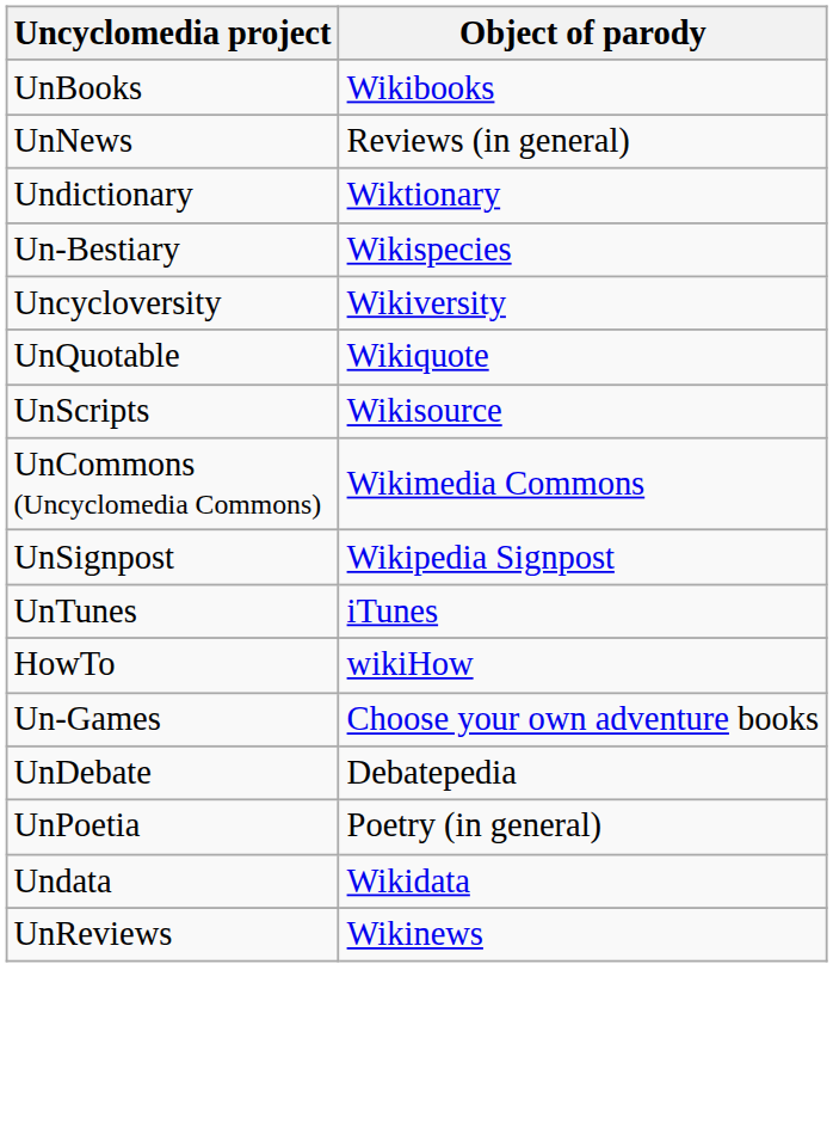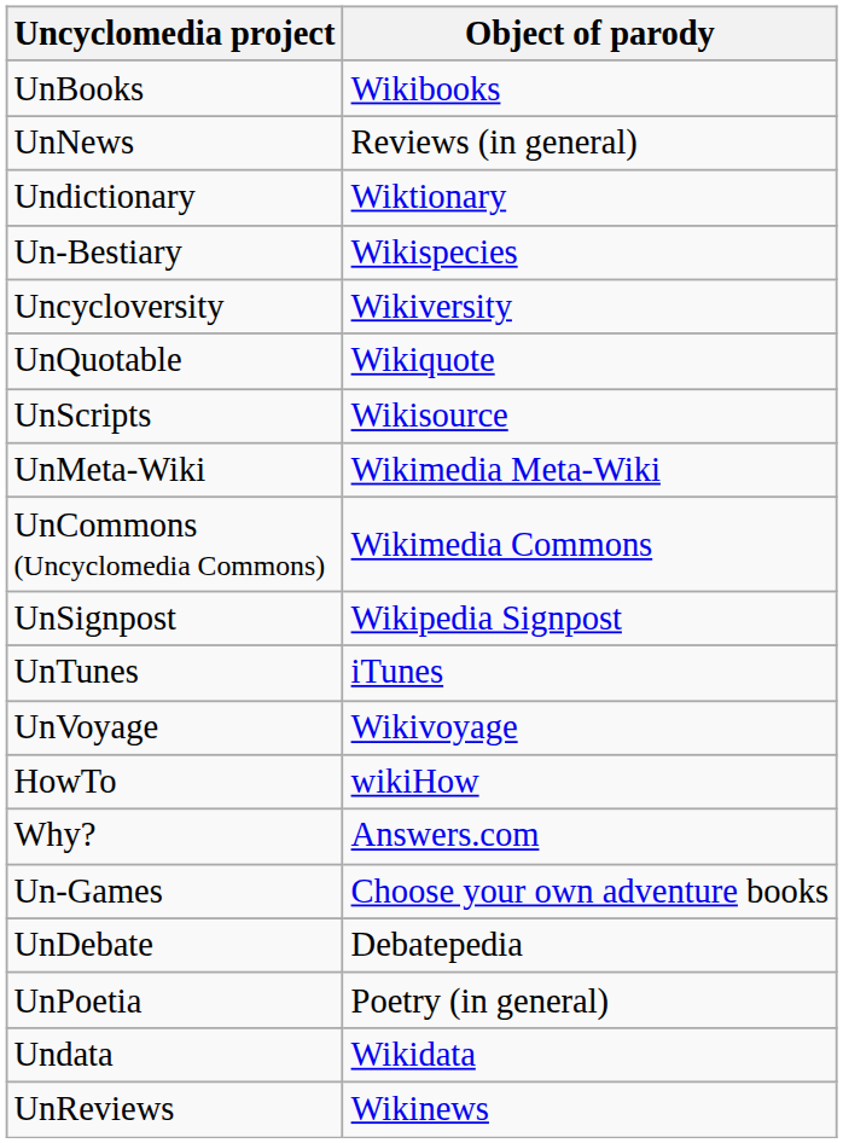 <table class="wikitable" style="float:right; margin:1em 2em;">
 <tr>
 <th>Uncyclomedia project</th>
 <th>Object of parody</th>
 </tr>
 <tr>
 <td>UnBooks</td>
 <td><a href='#'>Wikibooks</a></td>
 </tr>
 <tr>
 <td>UnNews</td>
 <td>Reviews (in general)</td>
 </tr>
 <tr>
 <td>Undictionary</td>
 <td><a href='#'>Wiktionary</a></td>
 </tr>
 <tr>
 <td>Un-Bestiary</td>
 <td><a href='#'>Wikispecies</a></td>
 </tr>
 <tr>
 <td>Uncycloversity</td>
 <td><a href='#'>Wikiversity</a></td>
 </tr>
 <tr>
 <td>UnQuotable</td>
 <td><a href='#'>Wikiquote</a></td>
 </tr>
 <tr>
 <td>UnScripts</td>
 <td><a href='#'>Wikisource</a></td>
 </tr>
 <tr>
+<td>UnMeta-Wiki</td>
+<td><a href='#'>Wikimedia Meta-Wiki</a></td>
+</tr>
+<tr>
 <td>UnCommons<br><small>(Uncyclomedia Commons)</small></td>
 <td><a href='#'>Wikimedia Commons</a></td>
 </tr>
 <tr>
 <td>UnSignpost</td>
 <td><a href='#'>Wikipedia Signpost</a></td>
 </tr>
 <tr>
 <td>UnTunes</td>
 <td><a href='#'>iTunes</a></td>
 </tr>
 <tr>
+<td>UnVoyage</td>
+<td><a href='#'>Wikivoyage</a></td>
+</tr>
+<tr>
 <td>HowTo</td>
 <td><a href='#'>wikiHow</a></td>
+</tr>
+<tr>
+<td>Why?</td>
+<td><a href='#'>Answers.com</a></td>
 </tr>
 <tr>
 <td>Un-Games</td>
 <td><a href='#'>Choose your own adventure</a> books</td>
 </tr>
 <tr>
 <td>UnDebate</td>
 <td>Debatepedia</td>
 </tr>
 <tr>
 <td>UnPoetia</td>
 <td>Poetry (in general)</td>
 </tr>
 <tr>
 <td>Undata</td>
 <td><a href='#'>Wikidata</a></td>
 </tr>
 <tr>
 <td>UnReviews</td>
 <td><a href='#'>Wikinews</a></td>
 </tr>
 </table>
